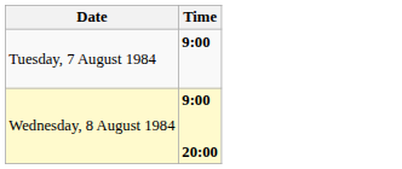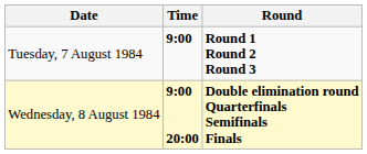 <table class="wikitable">
 <tr>
 <th>Date</th>
 <th>Time</th>
+<th>Round</th>
 </tr>
 <tr>
 <td>Tuesday, 7 August 1984</td>
 <td><strong>9:00</strong><br> <br> </td>
+<td><strong>Round 1</strong><br><strong>Round 2</strong><br><strong>Round 3</strong></td>
 </tr>
 <tr style=background:lemonchiffon>
 <td>Wednesday, 8 August 1984</td>
 <td><strong>9:00</strong><br> <br> <br><strong>20:00</strong></td>
+<td><strong>Double elimination round</strong><br><strong>Quarterfinals</strong><br><strong>Semifinals</strong><br><strong>Finals</strong></td>
 </tr>
 </table>
